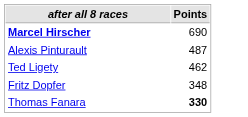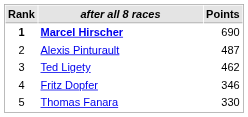 <table cellspacing="1" cellpadding="3" style="border:1px solid #aaa; font-size:86%;">
 <tr style="background:#e4e4e4;">
+<th style="border-bottom:1px solid #aaa; width:10px;">Rank</th>
 <th style="border-bottom:1px solid #aaa; width:200px;"><em>after all 8 races</em></th>
 <th style="border-bottom:1px solid #aaa; width:20px;">Points</th>
 </tr>
 <tr>
+<td style="text-align:center;"><strong>1</strong></td>
 <td> <strong><a href='#'>Marcel Hirscher</a> </strong></td>
 <td align="right">690</td>
 </tr>
 <tr>
+<td style="text-align:center;">2</td>
 <td> <a href='#'>Alexis Pinturault</a></td>
 <td align="right">487</td>
 </tr>
 <tr>
+<td style="text-align:center;">3</td>
 <td> <a href='#'>Ted Ligety</a></td>
 <td align="right">462</td>
 </tr>
 <tr>
+<td style="text-align:center;">4</td>
 <td> <a href='#'>Fritz Dopfer</a></td>
-<td align="right">348</td>
+<td align="right">346</td>
 </tr>
 <tr>
+<td style="text-align:center;">5</td>
 <td> <a href='#'>Thomas Fanara</a></td>
-<td align="right"><strong>330</strong></td>
+<td align="right">330</td>
 </tr>
 </table>
